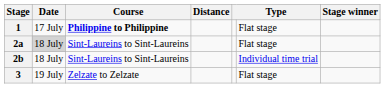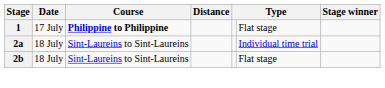 <table class="wikitable">
 <tr>
 <th scope="col">Stage</th>
 <th scope="col">Date</th>
 <th scope="col">Course</th>
 <th scope="col">Distance</th>
 <th scope="col" colspan="2">Type</th>
 <th scope="col">Stage winner</th>
 </tr>
 <tr>
 <th scope="row" style="text-align:center;">1</th>
 <td style="text-align:center;">17 July</td>
 <td><strong><a href='#'>Philippine</a> to Philippine</strong></td>
 <td style="text-align:center;"></td>
 <td></td>
 <td>Flat stage</td>
 <td></td>
 </tr>
 <tr>
 <th scope="row" style="text-align:center;">2a</th>
-<td style="background: lightgrey; text-align:center;">18 July</td>
+<td style="text-align:center;">18 July</td>
 <td><a href='#'>Sint-Laureins</a> to Sint-Laureins</td>
 <td style="text-align:center;"></td>
 <td></td>
-<td>Flat stage</td>
+<td><a href='#'>Individual time trial</a></td>
 <td></td>
 </tr>
 <tr>
 <th scope="row" style="text-align:center;">2b</th>
 <td style="text-align:center;">18 July</td>
 <td><a href='#'>Sint-Laureins</a> to Sint-Laureins</td>
 <td style="text-align:center;"></td>
 <td></td>
-<td><a href='#'>Individual time trial</a></td>
-<td></td>
-</tr>
-<tr>
-<th scope="row" style="text-align:center;">3</th>
-<td style="text-align:center;">19 July</td>
-<td><a href='#'>Zelzate</a> to Zelzate</td>
-<td style="text-align:center;"></td>
-<td></td>
 <td>Flat stage</td>
 <td></td>
 </tr>
 </table>
